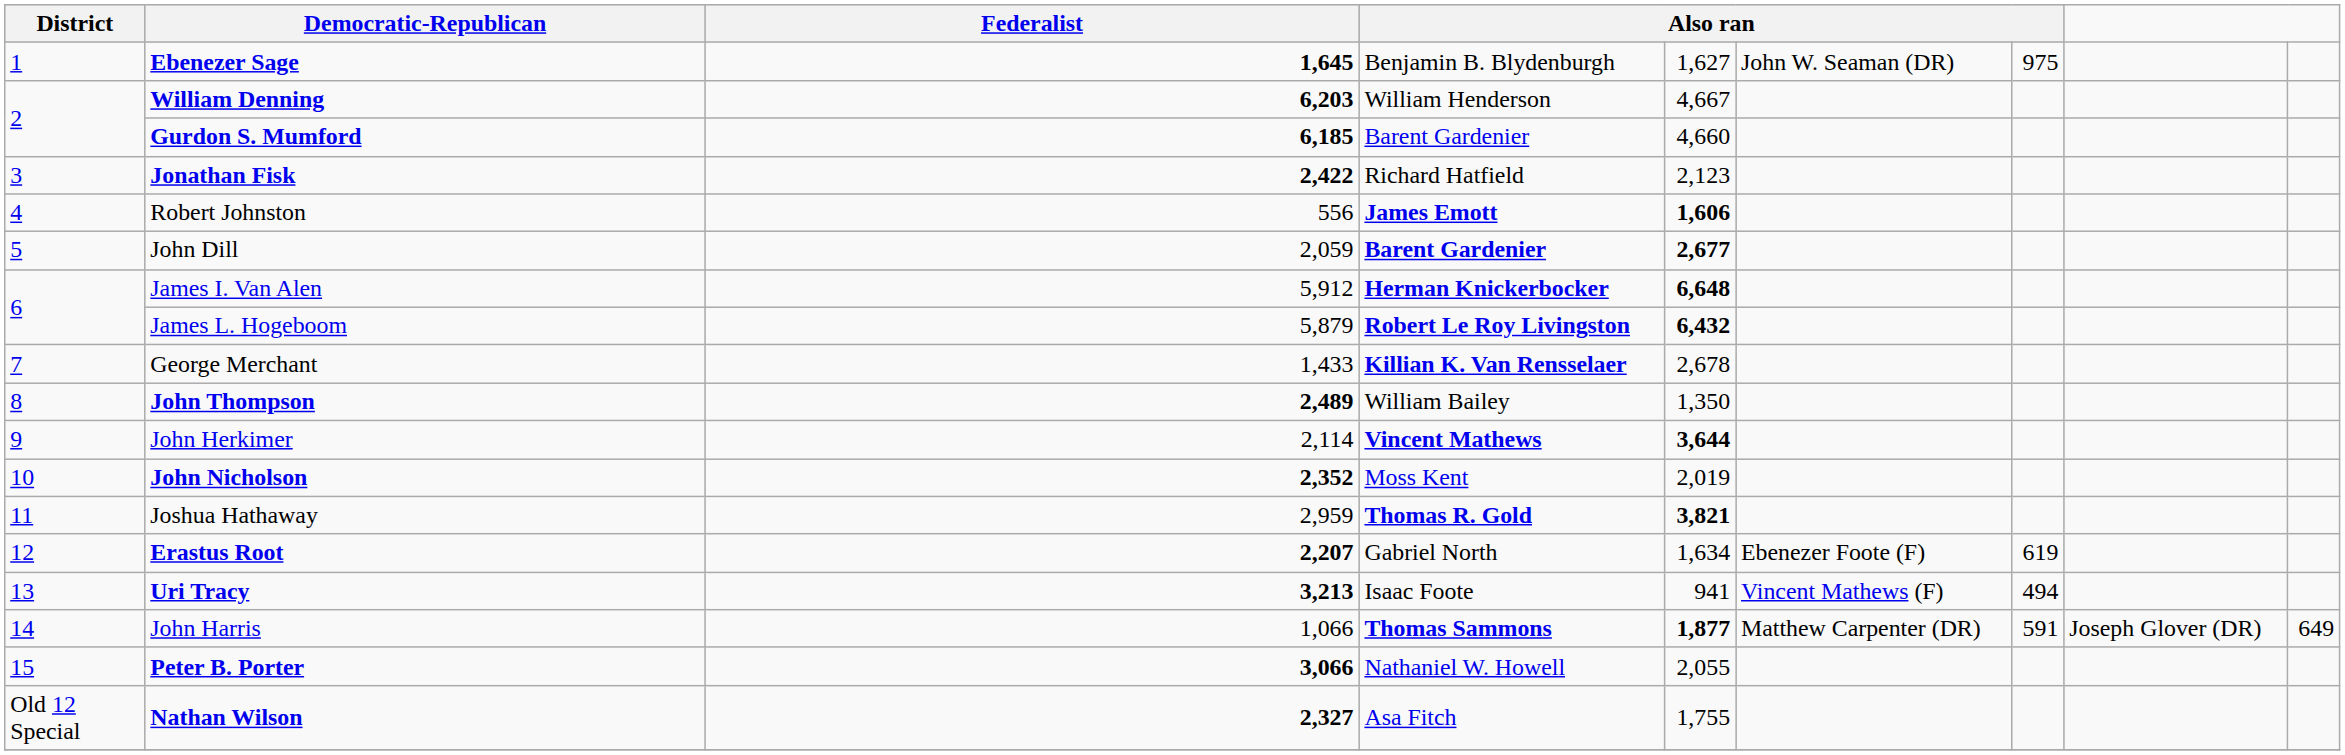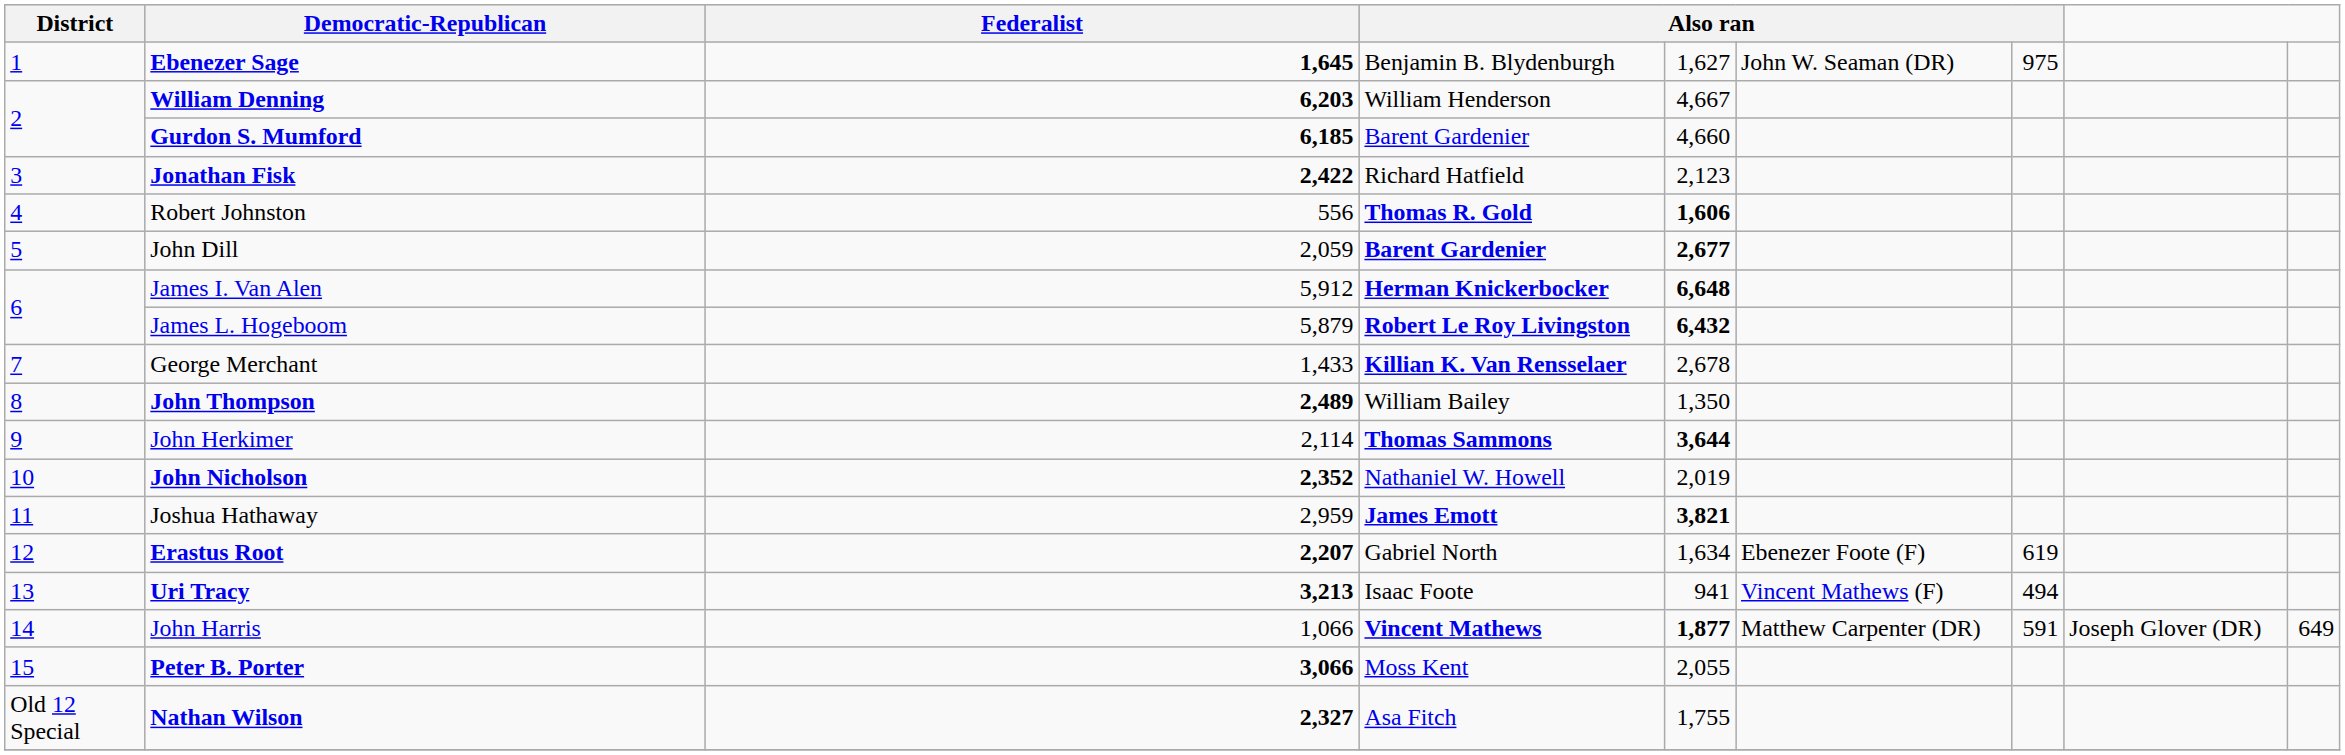 <table class=wikitable>
 <tr bgcolor=lightgrey>
 <th width="6%">District</th>
 <th width="24%" ><a href='#'>Democratic-Republican</a></th>
 <th width="28%" ><a href='#'>Federalist</a></th>
 <th colspan="4">Also ran</th>
 </tr>
 <tr>
 <td><a href='#'>1</a></td>
 <td><strong><a href='#'>Ebenezer Sage</a></strong></td>
 <td align="right"><strong>1,645</strong></td>
 <td>Benjamin B. Blydenburgh</td>
 <td align="right">1,627</td>
 <td>John W. Seaman (DR)</td>
 <td align="right">975</td>
 <td></td>
 <td></td>
 </tr>
 <tr>
 <td rowspan=2><a href='#'>2</a></td>
 <td><strong><a href='#'>William Denning</a></strong></td>
 <td align="right"><strong>6,203</strong></td>
 <td>William Henderson</td>
 <td align="right">4,667</td>
 <td></td>
 <td></td>
 <td></td>
 <td></td>
 </tr>
 <tr>
 <td><strong><a href='#'>Gurdon S. Mumford</a></strong></td>
 <td align="right"><strong>6,185</strong></td>
 <td><a href='#'>Barent Gardenier</a></td>
 <td align="right">4,660</td>
 <td></td>
 <td></td>
 <td></td>
 <td></td>
 </tr>
 <tr>
 <td><a href='#'>3</a></td>
 <td><strong><a href='#'>Jonathan Fisk</a></strong></td>
 <td align="right"><strong>2,422</strong></td>
 <td>Richard Hatfield</td>
 <td align="right">2,123</td>
 <td></td>
 <td></td>
 <td></td>
 <td></td>
 </tr>
 <tr>
 <td><a href='#'>4</a></td>
 <td>Robert Johnston</td>
 <td align="right">556</td>
-<td><strong><a href='#'>James Emott</a></strong></td>
+<td><strong><a href='#'>Thomas R. Gold</a></strong></td>
 <td align="right"><strong>1,606</strong></td>
 <td></td>
 <td></td>
 <td></td>
 <td></td>
 </tr>
 <tr>
 <td><a href='#'>5</a></td>
 <td>John Dill</td>
 <td align="right">2,059</td>
 <td><strong><a href='#'>Barent Gardenier</a></strong></td>
 <td align="right"><strong>2,677</strong></td>
 <td></td>
 <td></td>
 <td></td>
 <td></td>
 </tr>
 <tr>
 <td rowspan = 2><a href='#'>6</a></td>
 <td><a href='#'>James I. Van Alen</a></td>
 <td align="right">5,912</td>
 <td><strong><a href='#'>Herman Knickerbocker</a></strong></td>
 <td align="right"><strong>6,648</strong></td>
 <td></td>
 <td></td>
 <td></td>
 <td></td>
 </tr>
 <tr>
 <td><a href='#'>James L. Hogeboom</a></td>
 <td align="right">5,879</td>
 <td><strong><a href='#'>Robert Le Roy Livingston</a></strong></td>
 <td align="right"><strong>6,432</strong></td>
 <td></td>
 <td></td>
 <td></td>
 <td></td>
 </tr>
 <tr>
 <td><a href='#'>7</a></td>
 <td>George Merchant</td>
 <td align="right">1,433</td>
 <td><strong><a href='#'>Killian K. Van Rensselaer</a></strong></td>
 <td align="right">2,678</td>
 <td></td>
 <td></td>
 <td></td>
 <td></td>
 </tr>
 <tr>
 <td><a href='#'>8</a></td>
 <td><strong><a href='#'>John Thompson</a></strong></td>
 <td align="right"><strong>2,489</strong></td>
 <td>William Bailey</td>
 <td align="right">1,350</td>
 <td></td>
 <td></td>
 <td></td>
 <td></td>
 </tr>
 <tr>
 <td><a href='#'>9</a></td>
 <td><a href='#'>John Herkimer</a></td>
 <td align="right">2,114</td>
-<td><strong><a href='#'>Vincent Mathews</a></strong></td>
+<td><strong><a href='#'>Thomas Sammons</a></strong></td>
 <td align="right"><strong>3,644</strong></td>
 <td></td>
 <td></td>
 <td></td>
 <td></td>
 </tr>
 <tr>
 <td><a href='#'>10</a></td>
 <td><strong><a href='#'>John Nicholson</a></strong></td>
 <td align="right"><strong>2,352</strong></td>
-<td><a href='#'>Moss Kent</a></td>
+<td><a href='#'>Nathaniel W. Howell</a></td>
 <td align="right">2,019</td>
 <td></td>
 <td></td>
 <td></td>
 <td></td>
 </tr>
 <tr>
 <td><a href='#'>11</a></td>
 <td>Joshua Hathaway</td>
 <td align="right">2,959</td>
-<td><strong><a href='#'>Thomas R. Gold</a></strong></td>
+<td><strong><a href='#'>James Emott</a></strong></td>
 <td align="right"><strong>3,821</strong></td>
 <td></td>
 <td></td>
 <td></td>
 <td></td>
 </tr>
 <tr>
 <td><a href='#'>12</a></td>
 <td><strong><a href='#'>Erastus Root</a></strong></td>
 <td align="right"><strong>2,207</strong></td>
 <td>Gabriel North</td>
 <td align="right">1,634</td>
 <td>Ebenezer Foote (F)</td>
 <td align="right">619</td>
 <td></td>
 <td></td>
 </tr>
 <tr>
 <td><a href='#'>13</a></td>
 <td><strong><a href='#'>Uri Tracy</a></strong></td>
 <td align="right"><strong>3,213</strong></td>
 <td>Isaac Foote</td>
 <td align="right">941</td>
 <td><a href='#'>Vincent Mathews</a> (F)</td>
 <td align=right>494</td>
 <td></td>
 <td></td>
 </tr>
 <tr>
 <td><a href='#'>14</a></td>
 <td><a href='#'>John Harris</a></td>
 <td align="right">1,066</td>
-<td><strong><a href='#'>Thomas Sammons</a></strong></td>
+<td><strong><a href='#'>Vincent Mathews</a></strong></td>
 <td align="right"><strong>1,877</strong></td>
 <td>Matthew Carpenter (DR)</td>
 <td align="right">591</td>
 <td>Joseph Glover (DR)</td>
 <td align="right">649</td>
 </tr>
 <tr>
 <td><a href='#'>15</a></td>
 <td><strong><a href='#'>Peter B. Porter</a></strong></td>
 <td align="right"><strong>3,066</strong></td>
-<td><a href='#'>Nathaniel W. Howell</a></td>
+<td><a href='#'>Moss Kent</a></td>
 <td align="right">2,055</td>
 <td></td>
 <td></td>
 <td></td>
 <td></td>
 </tr>
 <tr>
 <td>Old <a href='#'>12</a> Special</td>
 <td><strong><a href='#'>Nathan Wilson</a></strong></td>
 <td align="right"><strong>2,327</strong></td>
 <td><a href='#'>Asa Fitch</a></td>
 <td align="right">1,755</td>
 <td></td>
 <td></td>
 <td></td>
 <td></td>
 </tr>
 <tr>
 </tr>
 </table>
